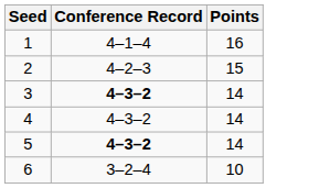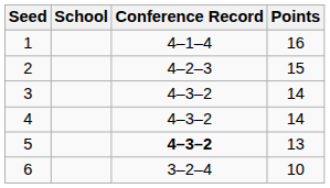 <table class="wikitable" style="text-align:center">
 <tr>
 <th>Seed</th>
+<th>School</th>
 <th>Conference Record</th>
 <th>Points</th>
 </tr>
 <tr>
 <td>1</td>
+<td></td>
 <td>4–1–4</td>
 <td>16</td>
 </tr>
 <tr>
 <td>2</td>
+<td></td>
 <td>4–2–3</td>
 <td>15</td>
 </tr>
 <tr>
 <td>3</td>
-<td><strong>4–3–2</strong></td>
+<td></td>
+<td>4–3–2</td>
 <td>14</td>
 </tr>
 <tr>
 <td>4</td>
+<td></td>
 <td>4–3–2</td>
 <td>14</td>
 </tr>
 <tr>
 <td>5</td>
+<td></td>
 <td><strong>4–3–2</strong></td>
-<td>14</td>
+<td>13</td>
 </tr>
 <tr>
 <td>6</td>
+<td></td>
 <td>3–2–4</td>
 <td>10</td>
 </tr>
 </table>
